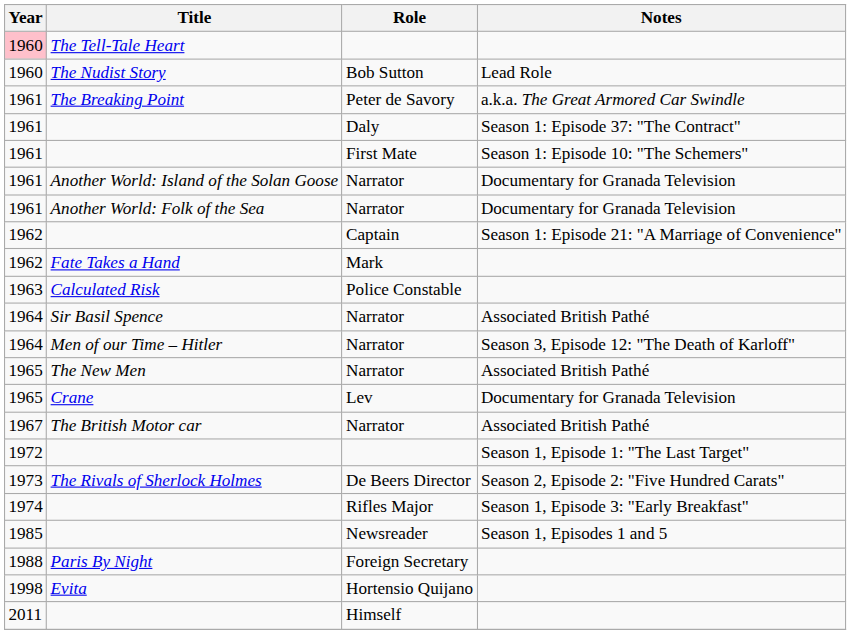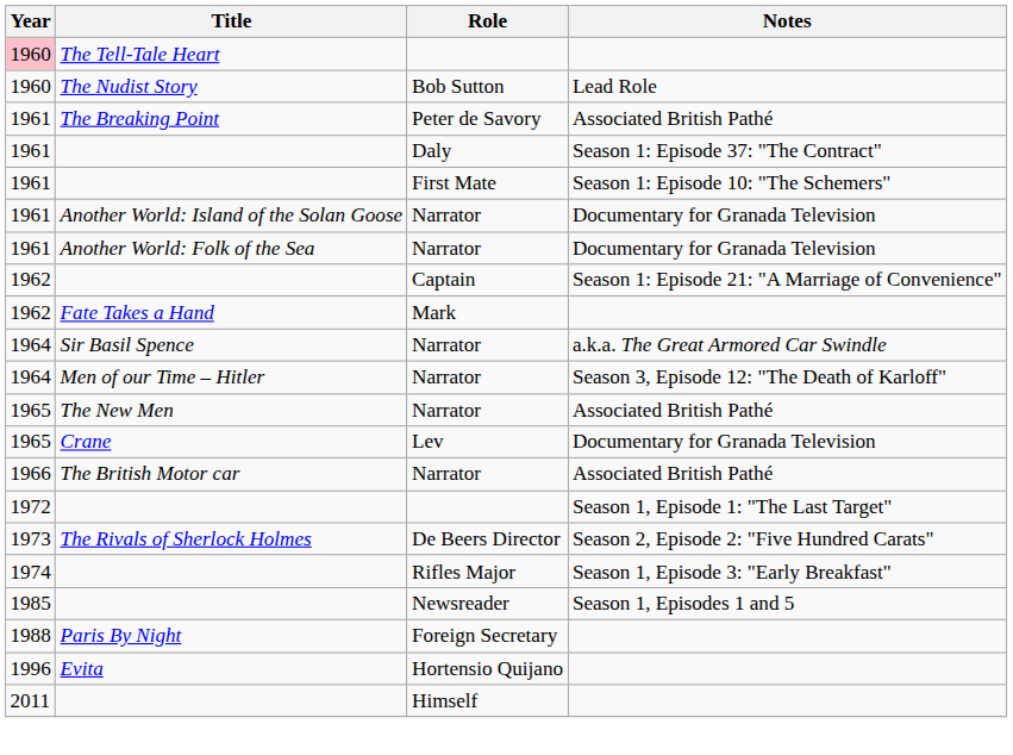 <table class="wikitable">
 <tr>
 <th>Year</th>
 <th>Title</th>
 <th>Role</th>
 <th>Notes</th>
 </tr>
 <tr>
 <td style="background: pink;">1960</td>
 <td><em><a href='#'>The Tell-Tale Heart</a></em></td>
 <td></td>
 <td></td>
 </tr>
 <tr>
 <td>1960</td>
 <td><em><a href='#'>The Nudist Story</a></em></td>
 <td>Bob Sutton</td>
 <td>Lead Role</td>
 </tr>
 <tr>
 <td>1961</td>
 <td><em><a href='#'>The Breaking Point</a></em></td>
 <td>Peter de Savory</td>
-<td>a.k.a. <em>The Great Armored Car Swindle</em></td>
+<td>Associated British Pathé</td>
 </tr>
 <tr>
 <td>1961</td>
 <td><em></em></td>
 <td>Daly</td>
 <td>Season 1: Episode 37: "The Contract"</td>
 </tr>
 <tr>
 <td>1961</td>
 <td><em></em></td>
 <td>First Mate</td>
 <td>Season 1: Episode 10: "The Schemers"</td>
 </tr>
 <tr>
 <td>1961</td>
 <td><em>Another World: Island of the Solan Goose</em></td>
 <td>Narrator</td>
 <td>Documentary for Granada Television</td>
 </tr>
 <tr>
 <td>1961</td>
 <td><em>Another World: Folk of the Sea</em></td>
 <td>Narrator</td>
 <td>Documentary for Granada Television</td>
 </tr>
 <tr>
 <td>1962</td>
 <td><em></em></td>
 <td>Captain</td>
 <td>Season 1: Episode 21: "A Marriage of Convenience"</td>
 </tr>
 <tr>
 <td>1962</td>
 <td><em><a href='#'>Fate Takes a Hand</a></em></td>
 <td>Mark</td>
 <td></td>
 </tr>
 <tr>
-<td>1963</td>
-<td><em><a href='#'>Calculated Risk</a></em></td>
-<td>Police Constable</td>
-<td></td>
-</tr>
-<tr>
 <td>1964</td>
 <td><em>Sir Basil Spence</em></td>
 <td>Narrator</td>
-<td>Associated British Pathé</td>
+<td>a.k.a. <em>The Great Armored Car Swindle</em></td>
 </tr>
 <tr>
 <td>1964</td>
 <td><em>Men of our Time – Hitler</em></td>
 <td>Narrator</td>
 <td>Season 3, Episode 12: "The Death of Karloff"</td>
 </tr>
 <tr>
 <td>1965</td>
 <td><em>The New Men</em></td>
 <td>Narrator</td>
 <td>Associated British Pathé</td>
 </tr>
 <tr>
 <td>1965</td>
 <td><em><a href='#'>Crane</a></em></td>
 <td>Lev</td>
 <td>Documentary for Granada Television</td>
 </tr>
 <tr>
-<td>1967</td>
+<td>1966</td>
 <td><em>The British Motor car</em></td>
 <td>Narrator</td>
 <td>Associated British Pathé</td>
 </tr>
 <tr>
 <td>1972</td>
 <td><em></em></td>
 <td></td>
 <td>Season 1, Episode 1: "The Last Target"</td>
 </tr>
 <tr>
 <td>1973</td>
 <td><em><a href='#'>The Rivals of Sherlock Holmes</a></em></td>
 <td>De Beers Director</td>
 <td>Season 2, Episode 2: "Five Hundred Carats"</td>
 </tr>
 <tr>
 <td>1974</td>
 <td><em></em></td>
 <td>Rifles Major</td>
 <td>Season 1, Episode 3: "Early Breakfast"</td>
 </tr>
 <tr>
 <td>1985</td>
 <td><em></em></td>
 <td>Newsreader</td>
 <td>Season 1, Episodes 1 and 5</td>
 </tr>
 <tr>
 <td>1988</td>
 <td><em><a href='#'>Paris By Night</a></em></td>
 <td>Foreign Secretary</td>
 <td></td>
 </tr>
 <tr>
-<td>1998</td>
+<td>1996</td>
 <td><em><a href='#'>Evita</a></em></td>
 <td>Hortensio Quijano</td>
 <td></td>
 </tr>
 <tr>
 <td>2011</td>
 <td><em></em></td>
 <td>Himself</td>
 <td></td>
 </tr>
 <tr>
 </tr>
 </table>
